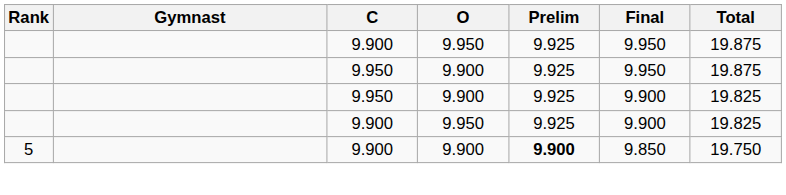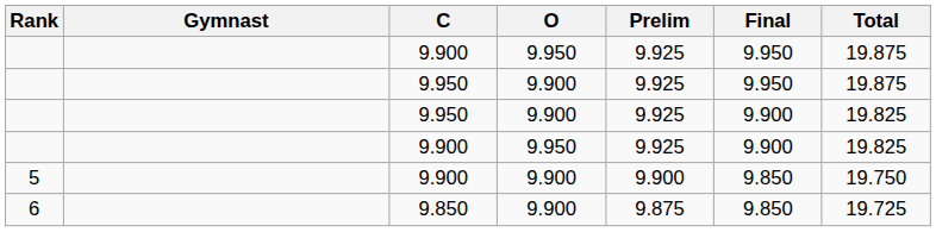 <table class="wikitable" style="text-align:center">
 <tr>
 <th>Rank</th>
 <th style="width:16em">Gymnast</th>
 <th style="width:5em">C</th>
 <th style="width:5em">O</th>
 <th style="width:5em">Prelim</th>
 <th style="width:5em">Final</th>
 <th style="width:5em">Total</th>
 </tr>
 <tr>
 <td></td>
 <td align=left></td>
 <td>9.900</td>
 <td>9.950</td>
 <td>9.925</td>
 <td>9.950</td>
 <td>19.875</td>
 </tr>
 <tr>
 <td></td>
 <td align=left></td>
 <td>9.950</td>
 <td>9.900</td>
 <td>9.925</td>
 <td>9.950</td>
 <td>19.875</td>
 </tr>
 <tr>
 <td></td>
 <td align=left></td>
 <td>9.950</td>
 <td>9.900</td>
 <td>9.925</td>
 <td>9.900</td>
 <td>19.825</td>
 </tr>
 <tr>
 <td></td>
 <td align=left></td>
 <td>9.900</td>
 <td>9.950</td>
 <td>9.925</td>
 <td>9.900</td>
 <td>19.825</td>
 </tr>
 <tr>
 <td>5</td>
 <td align=left></td>
 <td>9.900</td>
 <td>9.900</td>
-<td><strong>9.900</strong></td>
+<td>9.900</td>
 <td>9.850</td>
 <td>19.750</td>
 </tr>
+<tr>
+<td>6</td>
+<td align=left></td>
+<td>9.850</td>
+<td>9.900</td>
+<td>9.875</td>
+<td>9.850</td>
+<td>19.725</td>
+</tr>
 </table>
